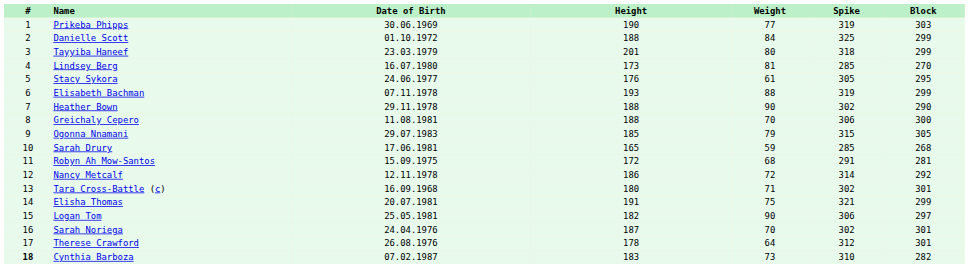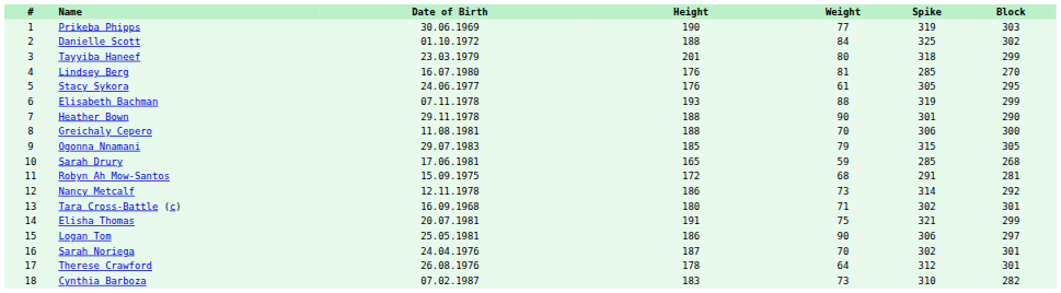 <table border=0 cellpadding=2 cellspacing=0  |- bgcolor=#FFECCE style="text-align:center; font-size:90%;" width=100%>
 <tr bgcolor=#BBF0C9>
 <th width=5%>#</th>
 <th width=25% align=left>Name</th>
 <th width=25%>Date of Birth</th>
 <th width=21%>Height</th>
 <th width=8%>Weight</th>
 <th width=8%>Spike</th>
 <th width=8%>Block</th>
 <th></th>
 </tr>
 <tr bgcolor=#E7FAEC>
 <td>1</td>
 <td align=left><a href='#'>Prikeba Phipps</a></td>
 <td>30.06.1969</td>
 <td>190</td>
 <td>77</td>
 <td>319</td>
 <td>303</td>
 <td></td>
 </tr>
 <tr bgcolor=#E7FAEC>
 <td>2</td>
 <td align=left><a href='#'>Danielle Scott</a></td>
 <td>01.10.1972</td>
 <td>188</td>
 <td>84</td>
 <td>325</td>
-<td>299</td>
+<td>302</td>
 <td></td>
 </tr>
 <tr bgcolor=#E7FAEC>
 <td>3</td>
 <td align=left><a href='#'>Tayyiba Haneef</a></td>
 <td>23.03.1979</td>
 <td>201</td>
 <td>80</td>
 <td>318</td>
 <td>299</td>
 <td></td>
 </tr>
 <tr bgcolor=#E7FAEC>
 <td>4</td>
 <td align=left><a href='#'>Lindsey Berg</a></td>
 <td>16.07.1980</td>
-<td>173</td>
+<td>176</td>
 <td>81</td>
 <td>285</td>
 <td>270</td>
 <td></td>
 </tr>
 <tr bgcolor=#E7FAEC>
 <td>5</td>
 <td align=left><a href='#'>Stacy Sykora</a></td>
 <td>24.06.1977</td>
 <td>176</td>
 <td>61</td>
 <td>305</td>
 <td>295</td>
 <td></td>
 </tr>
 <tr bgcolor=#E7FAEC>
 <td>6</td>
 <td align=left><a href='#'>Elisabeth Bachman</a></td>
 <td>07.11.1978</td>
 <td>193</td>
 <td>88</td>
 <td>319</td>
 <td>299</td>
 <td></td>
 </tr>
 <tr bgcolor=#E7FAEC>
 <td>7</td>
 <td align=left><a href='#'>Heather Bown</a></td>
 <td>29.11.1978</td>
 <td>188</td>
 <td>90</td>
-<td>302</td>
+<td>301</td>
 <td>290</td>
 <td></td>
 </tr>
 <tr bgcolor=#E7FAEC>
 <td>8</td>
 <td align=left><a href='#'>Greichaly Cepero</a></td>
 <td>11.08.1981</td>
 <td>188</td>
 <td>70</td>
 <td>306</td>
 <td>300</td>
 <td></td>
 </tr>
 <tr bgcolor=#E7FAEC>
 <td>9</td>
 <td align=left><a href='#'>Ogonna Nnamani</a></td>
 <td>29.07.1983</td>
 <td>185</td>
 <td>79</td>
 <td>315</td>
 <td>305</td>
 <td></td>
 </tr>
 <tr bgcolor=#E7FAEC>
 <td>10</td>
 <td align=left><a href='#'>Sarah Drury</a></td>
 <td>17.06.1981</td>
 <td>165</td>
 <td>59</td>
 <td>285</td>
 <td>268</td>
 <td></td>
 </tr>
 <tr bgcolor=#E7FAEC>
 <td>11</td>
 <td align=left><a href='#'>Robyn Ah Mow-Santos</a></td>
 <td>15.09.1975</td>
 <td>172</td>
 <td>68</td>
 <td>291</td>
 <td>281</td>
 <td></td>
 </tr>
 <tr bgcolor=#E7FAEC>
 <td>12</td>
 <td align=left><a href='#'>Nancy Metcalf</a></td>
 <td>12.11.1978</td>
 <td>186</td>
-<td>72</td>
+<td>73</td>
 <td>314</td>
 <td>292</td>
 <td></td>
 </tr>
 <tr bgcolor=#E7FAEC>
 <td>13</td>
 <td align=left><a href='#'>Tara Cross-Battle</a> (<a href='#'>c</a>)</td>
 <td>16.09.1968</td>
 <td>180</td>
 <td>71</td>
 <td>302</td>
 <td>301</td>
 <td></td>
 </tr>
 <tr bgcolor=#E7FAEC>
 <td>14</td>
 <td align=left><a href='#'>Elisha Thomas</a></td>
 <td>20.07.1981</td>
 <td>191</td>
 <td>75</td>
 <td>321</td>
 <td>299</td>
 <td></td>
 </tr>
 <tr bgcolor=#E7FAEC>
 <td>15</td>
 <td align=left><a href='#'>Logan Tom</a></td>
 <td>25.05.1981</td>
-<td>182</td>
+<td>186</td>
 <td>90</td>
 <td>306</td>
 <td>297</td>
 <td></td>
 </tr>
 <tr bgcolor=#E7FAEC>
 <td>16</td>
 <td align=left><a href='#'>Sarah Noriega</a></td>
 <td>24.04.1976</td>
 <td>187</td>
 <td>70</td>
 <td>302</td>
 <td>301</td>
 <td></td>
 </tr>
 <tr bgcolor=#E7FAEC>
 <td>17</td>
 <td align=left><a href='#'>Therese Crawford</a></td>
 <td>26.08.1976</td>
 <td>178</td>
 <td>64</td>
 <td>312</td>
 <td>301</td>
 <td></td>
 </tr>
 <tr bgcolor=#E7FAEC>
-<td><strong>18</strong></td>
+<td>18</td>
 <td align=left><a href='#'>Cynthia Barboza</a></td>
 <td>07.02.1987</td>
 <td>183</td>
 <td>73</td>
 <td>310</td>
 <td>282</td>
 <td></td>
 </tr>
 </table>
